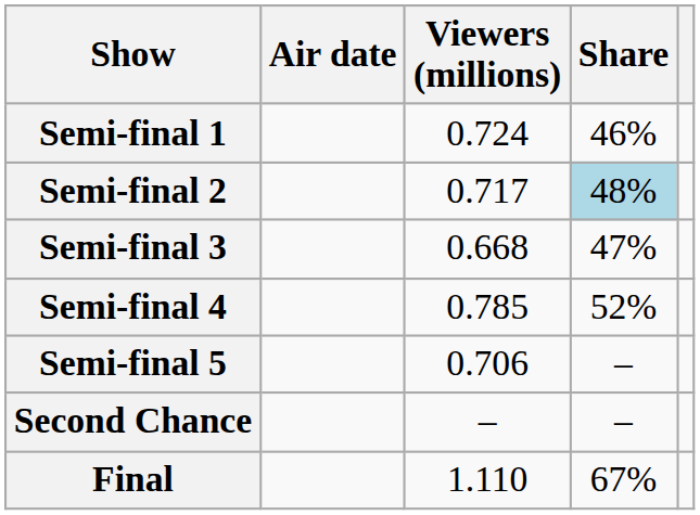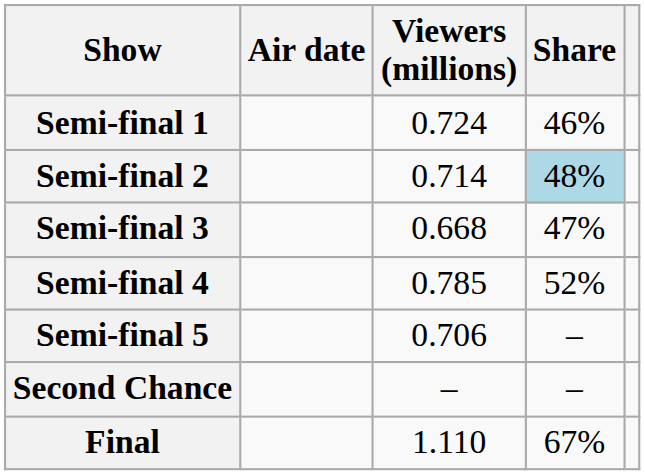 <table class="wikitable plainrowheaders sortable" style="text-align:center">
 <tr>
 <th scope="col" class="unsortable">Show</th>
 <th scope="col">Air date</th>
 <th scope="col">Viewers<br>(millions)</th>
 <th scope="col">Share</th>
 <th scope="col" class="unsortable"></th>
 </tr>
 <tr>
 <th scope="row">Semi-final 1</th>
 <td></td>
 <td>0.724</td>
 <td>46%</td>
 <td></td>
 </tr>
 <tr>
 <th scope="row">Semi-final 2</th>
 <td></td>
-<td>0.717</td>
+<td>0.714</td>
 <td style="background: lightblue;">48%</td>
 <td></td>
 </tr>
 <tr>
 <th scope="row">Semi-final 3</th>
 <td></td>
 <td>0.668</td>
 <td>47%</td>
 <td></td>
 </tr>
 <tr>
 <th scope="row">Semi-final 4</th>
 <td></td>
 <td>0.785</td>
 <td>52%</td>
 <td></td>
 </tr>
 <tr>
 <th scope="row">Semi-final 5</th>
 <td></td>
 <td>0.706</td>
 <td>–</td>
 <td></td>
 </tr>
 <tr>
 <th scope="row">Second Chance</th>
 <td></td>
 <td>–</td>
 <td>–</td>
 <td></td>
 </tr>
 <tr>
 <th scope="row">Final</th>
 <td></td>
 <td>1.110</td>
 <td>67%</td>
 <td></td>
 </tr>
 </table>
